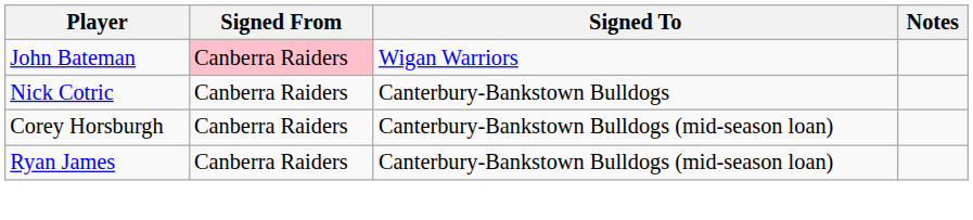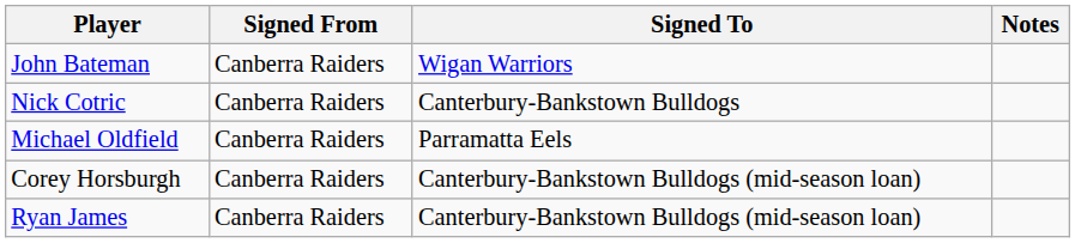 <table class="wikitable sortable" style="width:700px;">
 <tr>
 <th>Player</th>
 <th>Signed From</th>
 <th>Signed To</th>
 <th>Notes</th>
 </tr>
 <tr>
 <td data-sort-value="Bird, Jack"><a href='#'>John Bateman</a></td>
-<td style="background: pink;"> Canberra Raiders</td>
+<td> Canberra Raiders</td>
 <td> <a href='#'>Wigan Warriors</a></td>
 <td></td>
 </tr>
 <tr>
 <td><a href='#'>Nick Cotric</a></td>
 <td> Canberra Raiders</td>
 <td> Canterbury-Bankstown Bulldogs</td>
+<td></td>
+</tr>
+<tr>
+<td><a href='#'>Michael Oldfield</a></td>
+<td> Canberra Raiders</td>
+<td> Parramatta Eels</td>
 <td></td>
 </tr>
 <tr>
 <td>Corey Horsburgh</td>
 <td> Canberra Raiders</td>
 <td> Canterbury-Bankstown Bulldogs (mid-season loan)</td>
 <td></td>
 </tr>
 <tr>
 <td><a href='#'>Ryan James</a></td>
 <td> Canberra Raiders</td>
 <td> Canterbury-Bankstown Bulldogs (mid-season loan)</td>
 <td></td>
 </tr>
 </table>
